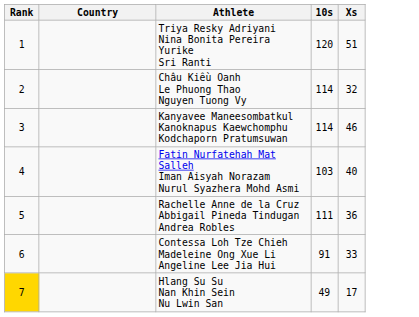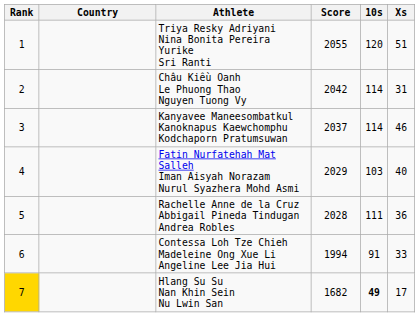 <table class=wikitable style="text-align:center">
 <tr>
 <th width=40>Rank</th>
 <th width=150>Country</th>
 <th width=200>Athlete</th>
+<th width=60>Score</th>
 <th width=30>10s</th>
 <th width=30>Xs</th>
 </tr>
 <tr>
 <td>1</td>
 <td></td>
 <td align=left>Triya Resky Adriyani<br>Nina Bonita Pereira Yurike<br>Sri Ranti</td>
+<td>2055</td>
 <td>120</td>
 <td>51</td>
 </tr>
 <tr>
 <td>2</td>
 <td></td>
 <td align=left>Châu Kiều Oanh<br>Le Phuong Thao<br>Nguyen Tuong Vy</td>
+<td>2042</td>
 <td>114</td>
-<td>32</td>
+<td>31</td>
 </tr>
 <tr>
 <td>3</td>
 <td></td>
 <td align=left>Kanyavee Maneesombatkul<br>Kanoknapus Kaewchomphu<br>Kodchaporn Pratumsuwan</td>
+<td>2037</td>
 <td>114</td>
 <td>46</td>
 </tr>
 <tr>
 <td>4</td>
 <td></td>
 <td align=left><a href='#'>Fatin Nurfatehah Mat Salleh</a><br>Iman Aisyah Norazam<br>Nurul Syazhera Mohd Asmi</td>
+<td>2029</td>
 <td>103</td>
 <td>40</td>
 </tr>
 <tr>
 <td>5</td>
 <td></td>
 <td align=left>Rachelle Anne de la Cruz<br>Abbigail Pineda Tindugan<br>Andrea Robles</td>
+<td>2028</td>
 <td>111</td>
 <td>36</td>
 </tr>
 <tr>
 <td>6</td>
 <td></td>
 <td align=left>Contessa Loh Tze Chieh<br>Madeleine Ong Xue Li<br>Angeline Lee Jia Hui</td>
+<td>1994</td>
 <td>91</td>
 <td>33</td>
 </tr>
 <tr>
 <td style="background: gold;">7</td>
 <td></td>
 <td align=left>Hlang Su Su<br>Nan Khin Sein<br>Nu Lwin San</td>
-<td>49</td>
+<td>1682</td>
+<td><strong>49</strong></td>
 <td>17</td>
 </tr>
 </table>
